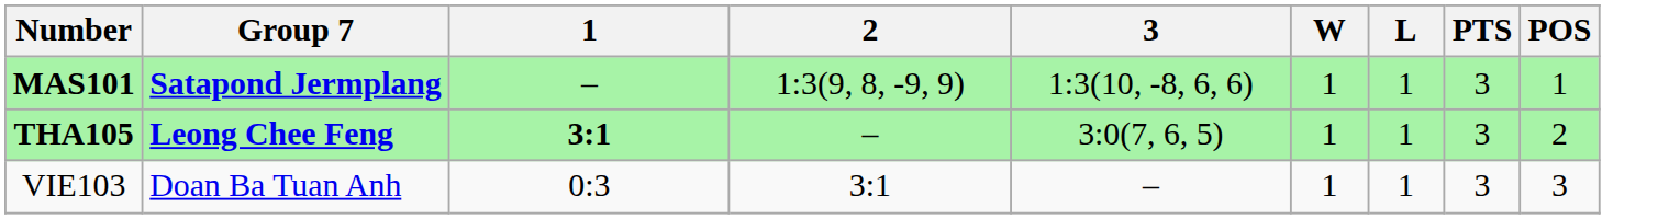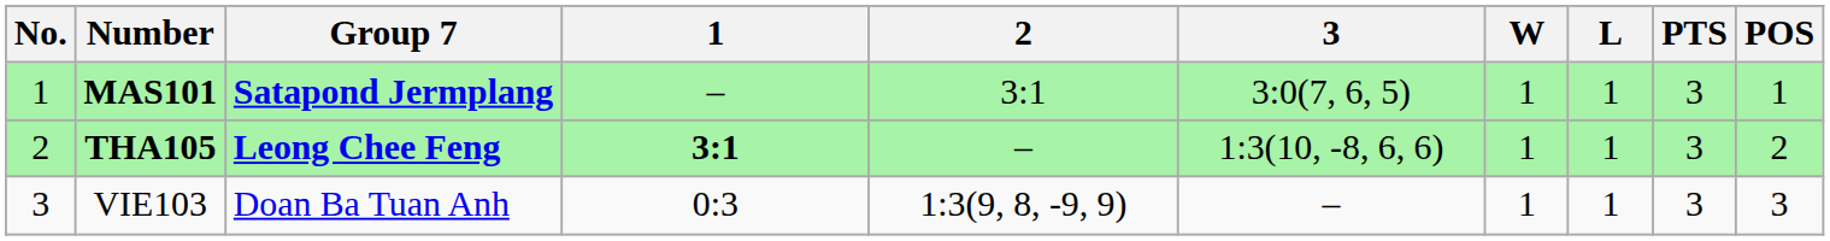 <table class=wikitable style="text-align:center;">
 <tr>
+<th>No.</th>
 <th>Number</th>
 <th>Group 7</th>
 <th width=130>1</th>
 <th width=130>2</th>
 <th width=130>3</th>
 <th width=30>W</th>
 <th width=30>L</th>
 <th width=30>PTS</th>
 <th width=30>POS</th>
 </tr>
 <tr bgcolor=#a7f3a7>
+<td>1</td>
 <td><strong>MAS101</strong></td>
 <td style="text-align:left;"> <strong><a href='#'>Satapond Jermplang</a></strong></td>
 <td>–</td>
-<td>1:3(9, 8, -9, 9)</td>
-<td>1:3(10, -8, 6, 6)</td>
+<td>3:1</td>
+<td>3:0(7, 6, 5)</td>
 <td>1</td>
 <td>1</td>
 <td>3</td>
 <td>1</td>
 </tr>
 <tr bgcolor=#a7f3a7>
+<td>2</td>
 <td><strong>THA105</strong></td>
 <td style="text-align:left;"> <strong><a href='#'>Leong Chee Feng</a></strong></td>
 <td><strong>3:1</strong></td>
 <td>–</td>
-<td>3:0(7, 6, 5)</td>
+<td>1:3(10, -8, 6, 6)</td>
 <td>1</td>
 <td>1</td>
 <td>3</td>
 <td>2</td>
 </tr>
 <tr>
+<td>3</td>
 <td>VIE103</td>
 <td style="text-align:left;"> <a href='#'>Doan Ba Tuan Anh</a></td>
 <td>0:3</td>
-<td>3:1</td>
+<td>1:3(9, 8, -9, 9)</td>
 <td>–</td>
 <td>1</td>
 <td>1</td>
 <td>3</td>
 <td>3</td>
 </tr>
 </table>
